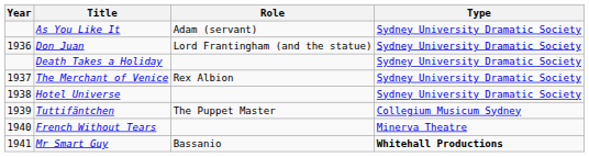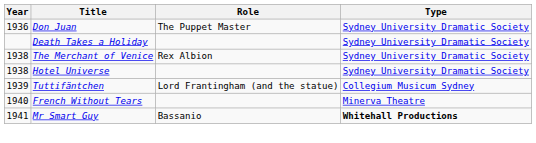 <table class="wikitable">
 <tr>
 <th>Year</th>
 <th>Title</th>
 <th>Role</th>
 <th>Type</th>
 </tr>
 <tr>
-<td></td>
-<td><em><a href='#'>As You Like It</a></em></td>
-<td>Adam (servant)</td>
-<td><a href='#'>Sydney University Dramatic Society</a></td>
-</tr>
-<tr>
 <td>1936</td>
 <td><em><a href='#'>Don Juan</a></em></td>
-<td>Lord Frantingham (and the statue)</td>
+<td>The Puppet Master</td>
 <td><a href='#'>Sydney University Dramatic Society</a></td>
 </tr>
 <tr>
 <td></td>
 <td><em><a href='#'>Death Takes a Holiday</a></em></td>
 <td></td>
 <td><a href='#'>Sydney University Dramatic Society</a></td>
 </tr>
 <tr>
-<td>1937</td>
+<td>1938</td>
 <td><em><a href='#'>The Merchant of Venice</a></em></td>
 <td>Rex Albion</td>
 <td><a href='#'>Sydney University Dramatic Society</a></td>
 </tr>
 <tr>
 <td>1938</td>
 <td><em><a href='#'>Hotel Universe</a></em></td>
 <td></td>
 <td><a href='#'>Sydney University Dramatic Society</a></td>
 </tr>
 <tr>
 <td>1939</td>
 <td><em><a href='#'>Tuttifäntchen</a></em></td>
-<td>The Puppet Master</td>
+<td>Lord Frantingham (and the statue)</td>
 <td><a href='#'>Collegium Musicum Sydney</a></td>
 </tr>
 <tr>
 <td>1940</td>
 <td><em><a href='#'>French Without Tears</a></em></td>
 <td></td>
 <td><a href='#'>Minerva Theatre</a></td>
 </tr>
 <tr>
 <td>1941</td>
 <td><em><a href='#'>Mr Smart Guy</a></em></td>
 <td>Bassanio</td>
 <td><strong>Whitehall Productions</strong></td>
 </tr>
 </table>
